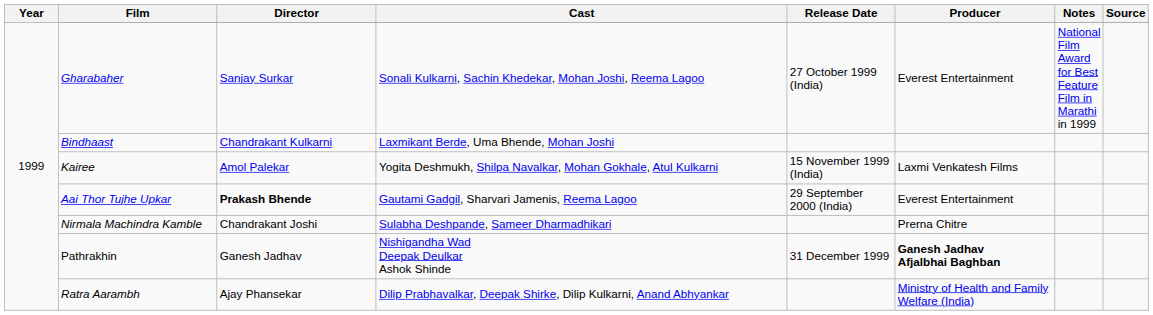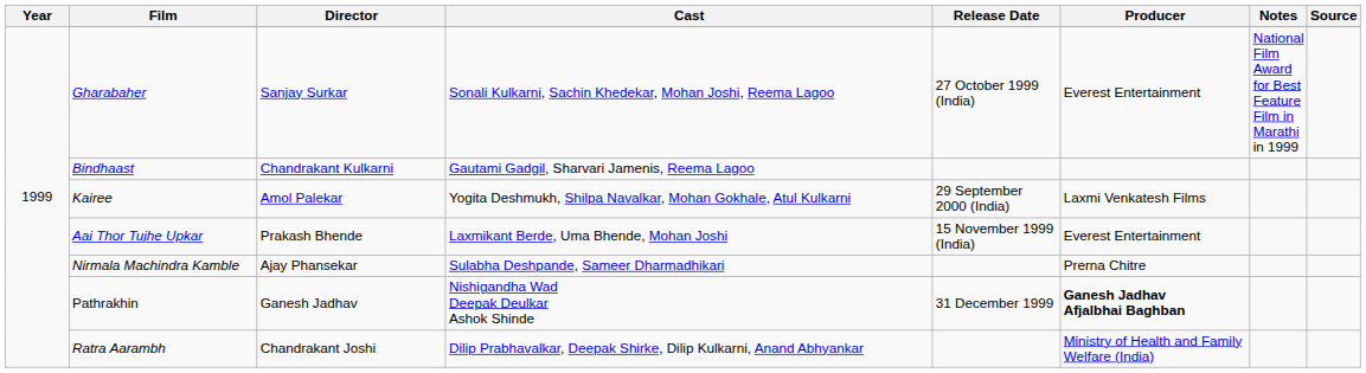 <table class ="wikitable sortable collapsible">
 <tr>
 <th style="width: 05%;">Year</th>
 <th style="width: 15%;">Film</th>
 <th style="width: 15%;">Director</th>
 <th style="width: 40%;" class="unsortable">Cast</th>
 <th style="width: 10%;">Release Date</th>
 <th style="width: 15%;" class="unsortable">Producer</th>
 <th style="width: 15%;" class="unsortable">Notes</th>
 <th style="width: 15%;" class="unsortable">Source</th>
 </tr>
 <tr>
 <td rowspan = "8" align="center">1999</td>
 </tr>
 <tr>
 <td><em><a href='#'>Gharabaher</a></em></td>
 <td><a href='#'>Sanjay Surkar</a></td>
 <td><a href='#'>Sonali Kulkarni</a>, <a href='#'>Sachin Khedekar</a>, <a href='#'>Mohan Joshi</a>, <a href='#'>Reema Lagoo</a></td>
 <td>27 October 1999 (India)</td>
 <td>Everest Entertainment</td>
 <td><a href='#'>National Film Award for Best Feature Film in Marathi</a> in 1999</td>
 <td></td>
 </tr>
 <tr>
 <td><em><a href='#'>Bindhaast</a> </em></td>
 <td><a href='#'>Chandrakant Kulkarni</a></td>
-<td><a href='#'>Laxmikant Berde</a>, Uma Bhende, <a href='#'>Mohan Joshi</a></td>
+<td><a href='#'>Gautami Gadgil</a>, Sharvari Jamenis, <a href='#'>Reema Lagoo</a></td>
 <td></td>
 <td></td>
 <td></td>
 <td></td>
 </tr>
 <tr>
 <td><em> Kairee </em></td>
 <td><a href='#'>Amol Palekar</a></td>
 <td>Yogita Deshmukh, <a href='#'>Shilpa Navalkar</a>, <a href='#'>Mohan Gokhale</a>, <a href='#'>Atul Kulkarni</a></td>
-<td>15 November 1999 (India)</td>
+<td>29 September 2000 (India)</td>
 <td>Laxmi Venkatesh Films</td>
 <td></td>
 <td></td>
 </tr>
 <tr>
 <td><em><a href='#'>Aai Thor Tujhe Upkar</a> </em></td>
-<td><strong>Prakash Bhende</strong></td>
-<td><a href='#'>Gautami Gadgil</a>, Sharvari Jamenis, <a href='#'>Reema Lagoo</a></td>
-<td>29 September 2000 (India)</td>
+<td>Prakash Bhende</td>
+<td><a href='#'>Laxmikant Berde</a>, Uma Bhende, <a href='#'>Mohan Joshi</a></td>
+<td>15 November 1999 (India)</td>
 <td>Everest Entertainment</td>
 <td></td>
 <td></td>
 </tr>
 <tr>
 <td><em>Nirmala Machindra Kamble </em></td>
-<td>Chandrakant Joshi</td>
+<td>Ajay Phansekar</td>
 <td><a href='#'>Sulabha Deshpande</a>, <a href='#'>Sameer Dharmadhikari</a></td>
 <td></td>
 <td>Prerna Chitre</td>
 <td></td>
 <td></td>
 </tr>
 <tr>
 <td>Pathrakhin</td>
 <td>Ganesh Jadhav</td>
 <td><a href='#'>Nishigandha Wad</a><br><a href='#'>Deepak Deulkar</a><br>Ashok Shinde</td>
 <td>31 December 1999</td>
 <td><strong>Ganesh Jadhav<br>Afjalbhai Baghban</strong></td>
 <td></td>
 <td></td>
 </tr>
 <tr>
 <td><em>Ratra Aarambh </em></td>
-<td>Ajay Phansekar</td>
+<td>Chandrakant Joshi</td>
 <td><a href='#'>Dilip Prabhavalkar</a>, <a href='#'>Deepak Shirke</a>, Dilip Kulkarni, <a href='#'>Anand Abhyankar</a></td>
 <td></td>
 <td><a href='#'>Ministry of Health and Family Welfare (India)</a></td>
 <td></td>
 <td></td>
 </tr>
 </table>
